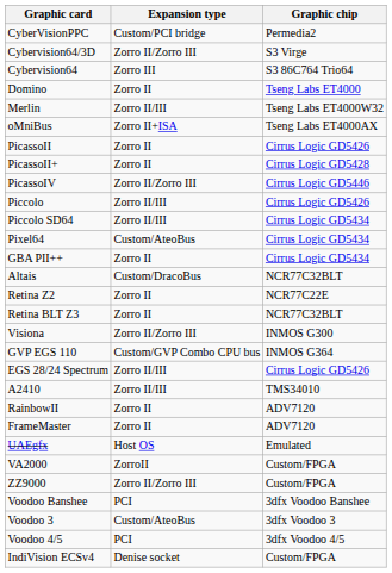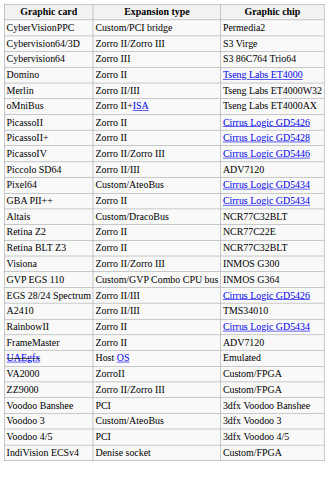 <table class="wikitable sortable">
 <tr>
 <th>Graphic card</th>
 <th>Expansion type</th>
 <th>Graphic chip</th>
 </tr>
 <tr>
 <td>CyberVisionPPC</td>
 <td>Custom/PCI bridge</td>
 <td>Permedia2</td>
 </tr>
 <tr>
 <td>Cybervision64/3D</td>
 <td>Zorro II/Zorro III</td>
 <td>S3 Virge</td>
 </tr>
 <tr>
 <td>Cybervision64</td>
 <td>Zorro III</td>
 <td>S3 86C764 Trio64</td>
 </tr>
 <tr>
 <td>Domino</td>
 <td>Zorro II</td>
 <td><a href='#'>Tseng Labs ET4000</a></td>
 </tr>
 <tr>
 <td>Merlin</td>
 <td>Zorro II/III</td>
 <td>Tseng Labs ET4000W32</td>
 </tr>
 <tr>
 <td>oMniBus</td>
 <td>Zorro II+<a href='#'>ISA</a></td>
 <td>Tseng Labs ET4000AX</td>
 </tr>
 <tr>
 <td>PicassoII</td>
 <td>Zorro II</td>
 <td><a href='#'>Cirrus Logic GD5426</a></td>
 </tr>
 <tr>
 <td>PicassoII+</td>
 <td>Zorro II</td>
 <td><a href='#'>Cirrus Logic GD5428</a></td>
 </tr>
 <tr>
 <td>PicassoIV</td>
 <td>Zorro II/Zorro III</td>
 <td><a href='#'>Cirrus Logic GD5446</a></td>
 </tr>
 <tr>
-<td>Piccolo</td>
-<td>Zorro II/III</td>
-<td><a href='#'>Cirrus Logic GD5426</a></td>
-</tr>
-<tr>
 <td>Piccolo SD64</td>
 <td>Zorro II/III</td>
-<td><a href='#'>Cirrus Logic GD5434</a></td>
+<td>ADV7120</td>
 </tr>
 <tr>
 <td>Pixel64</td>
 <td>Custom/AteoBus</td>
 <td><a href='#'>Cirrus Logic GD5434</a></td>
 </tr>
 <tr>
 <td>GBA PII++</td>
 <td>Zorro II</td>
 <td><a href='#'>Cirrus Logic GD5434</a></td>
 </tr>
 <tr>
 <td>Altais</td>
 <td>Custom/DracoBus</td>
 <td>NCR77C32BLT</td>
 </tr>
 <tr>
 <td>Retina Z2</td>
 <td>Zorro II</td>
 <td>NCR77C22E</td>
 </tr>
 <tr>
 <td>Retina BLT Z3</td>
 <td>Zorro II</td>
 <td>NCR77C32BLT</td>
 </tr>
 <tr>
 <td>Visiona</td>
 <td>Zorro II/Zorro III</td>
 <td>INMOS G300</td>
 </tr>
 <tr>
 <td>GVP EGS 110</td>
 <td>Custom/GVP Combo CPU bus</td>
 <td>INMOS G364</td>
 </tr>
 <tr>
 <td>EGS 28/24 Spectrum</td>
 <td>Zorro II/III</td>
 <td><a href='#'>Cirrus Logic GD5426</a></td>
 </tr>
 <tr>
 <td>A2410</td>
 <td>Zorro II/III</td>
 <td>TMS34010</td>
 </tr>
 <tr>
 <td>RainbowII</td>
 <td>Zorro II</td>
-<td>ADV7120</td>
+<td><a href='#'>Cirrus Logic GD5434</a></td>
 </tr>
 <tr>
 <td>FrameMaster</td>
 <td>Zorro II</td>
 <td>ADV7120</td>
 </tr>
 <tr>
 <td><s><a href='#'>UAEgfx</a></s></td>
 <td>Host <a href='#'>OS</a></td>
 <td>Emulated</td>
 </tr>
 <tr>
 <td>VA2000</td>
 <td>ZorroII</td>
 <td>Custom/FPGA</td>
 </tr>
 <tr>
 <td>ZZ9000</td>
 <td>Zorro II/Zorro III</td>
 <td>Custom/FPGA</td>
 </tr>
 <tr>
 <td>Voodoo Banshee</td>
 <td>PCI</td>
 <td>3dfx Voodoo Banshee</td>
 </tr>
 <tr>
 <td>Voodoo 3</td>
 <td>Custom/AteoBus</td>
 <td>3dfx Voodoo 3</td>
 </tr>
 <tr>
 <td>Voodoo 4/5</td>
 <td>PCI</td>
 <td>3dfx Voodoo 4/5</td>
 </tr>
 <tr>
 <td>IndiVision ECSv4</td>
 <td>Denise socket</td>
 <td>Custom/FPGA</td>
 </tr>
 </table>
